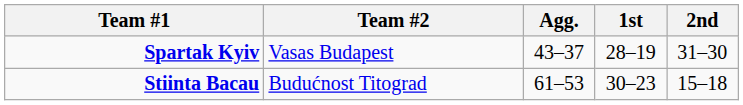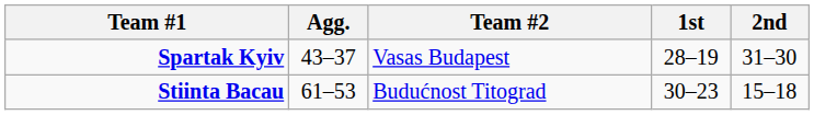 <table class=wikitable style="text-align:center">
 <tr>
 <th width=200>Team #1</th>
+<th width=50>Agg.</th>
 <th width=200>Team #2</th>
-<th width=50>Agg.</th>
 <th width=50>1st</th>
 <th width=50>2nd</th>
 </tr>
 <tr>
 <td align=right><strong><a href='#'>Spartak Kyiv</a></strong> </td>
+<td>43–37</td>
 <td align=left> <a href='#'>Vasas Budapest</a></td>
-<td>43–37</td>
 <td align=center>28–19</td>
 <td align=center>31–30</td>
 </tr>
 <tr>
 <td align=right><strong><a href='#'>Stiinta Bacau</a></strong> </td>
+<td>61–53</td>
 <td align=left> <a href='#'>Budućnost Titograd</a></td>
-<td>61–53</td>
 <td align=center>30–23</td>
 <td align=center>15–18</td>
 </tr>
 </table>
